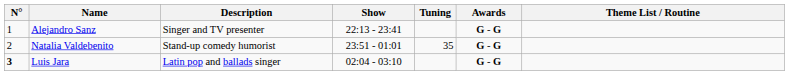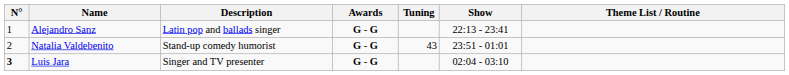 <table width="95%" class="wikitable">
 <tr valign="top">
 <th width=03%>N°</th>
 <th width=16%>Name</th>
 <th width=21%>Description</th>
+<th width=08%>Awards</th>
+<th width=05%>Tuning</th>
 <th width=10%>Show</th>
-<th width=05%>Tuning</th>
-<th width=08%>Awards</th>
 <th width=32%>Theme List / Routine</th>
 </tr>
 <tr valign="top">
 <td style="background:#;">1</td>
 <td><a href='#'>Alejandro Sanz</a></td>
-<td>Singer and TV presenter</td>
+<td><a href='#'>Latin pop</a> and <a href='#'>ballads</a> singer</td>
+<td align="center"><span><abbr><strong>G</strong></abbr></span> - <span><abbr><strong>G</strong></abbr></span></td>
+<td align="right"></td>
 <td align="center">22:13 - 23:41</td>
-<td align="right"></td>
-<td align="center"><span><abbr><strong>G</strong></abbr></span> - <span><abbr><strong>G</strong></abbr></span></td>
 <td></td>
 </tr>
 <tr valign="top">
 <td style="background:#;">2</td>
 <td><a href='#'>Natalia Valdebenito</a></td>
 <td>Stand-up comedy humorist</td>
+<td align="center"><span><abbr><strong>G</strong></abbr></span> - <span><abbr><strong>G</strong></abbr></span></td>
+<td align="right">43</td>
 <td align="center">23:51 - 01:01</td>
-<td align="right">35</td>
-<td align="center"><span><abbr><strong>G</strong></abbr></span> - <span><abbr><strong>G</strong></abbr></span></td>
 <td></td>
 </tr>
 <tr valign="top">
 <td style="background:#;"><strong>3</strong></td>
 <td><a href='#'>Luis Jara</a></td>
-<td><a href='#'>Latin pop</a> and <a href='#'>ballads</a> singer</td>
+<td>Singer and TV presenter</td>
+<td align="center"><span><abbr><strong>G</strong></abbr></span> - <span><abbr><strong>G</strong></abbr></span></td>
+<td align="right"></td>
 <td align="center">02:04 - 03:10</td>
-<td align="right"></td>
-<td align="center"><span><abbr><strong>G</strong></abbr></span> - <span><abbr><strong>G</strong></abbr></span></td>
 <td></td>
 </tr>
 </table>
